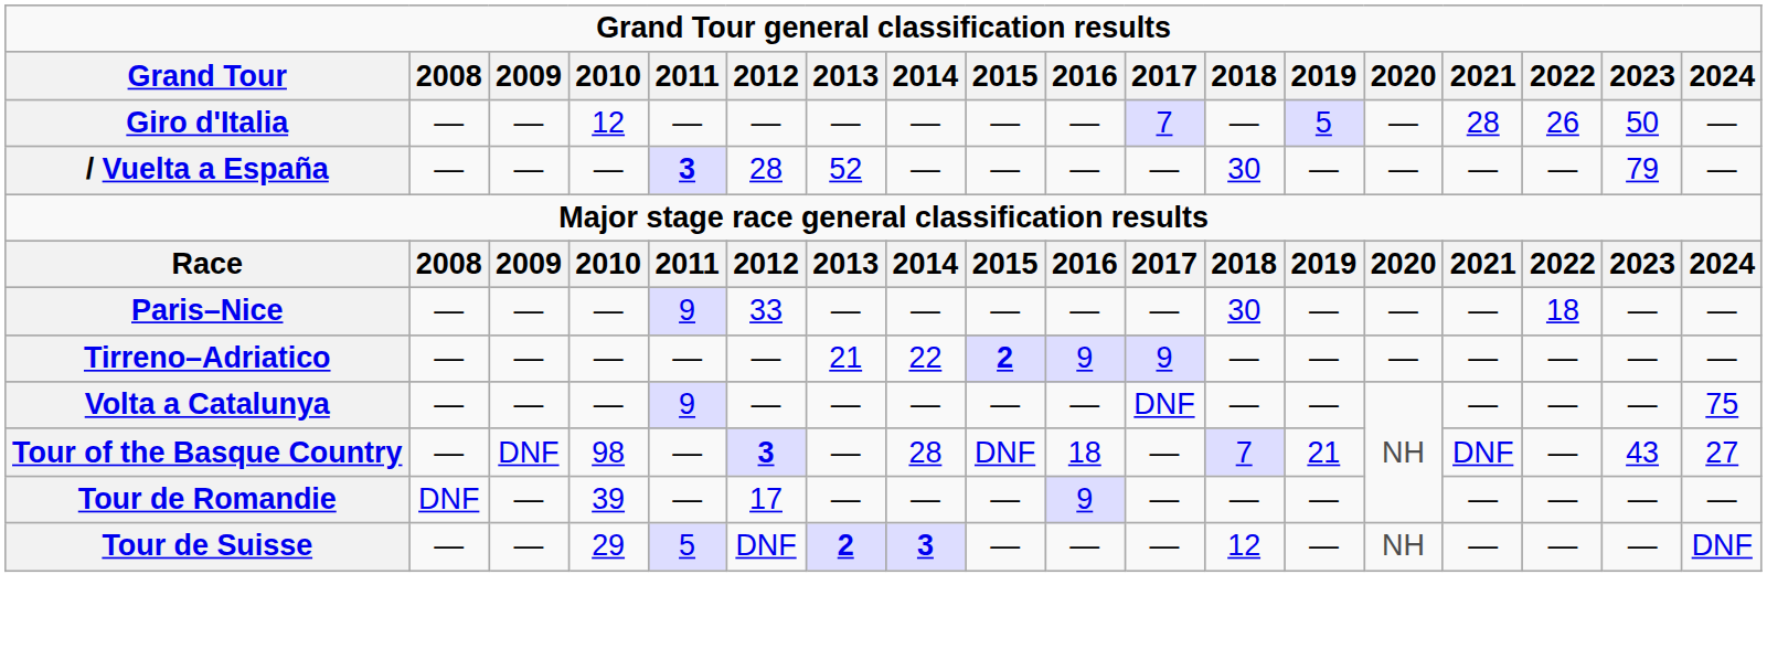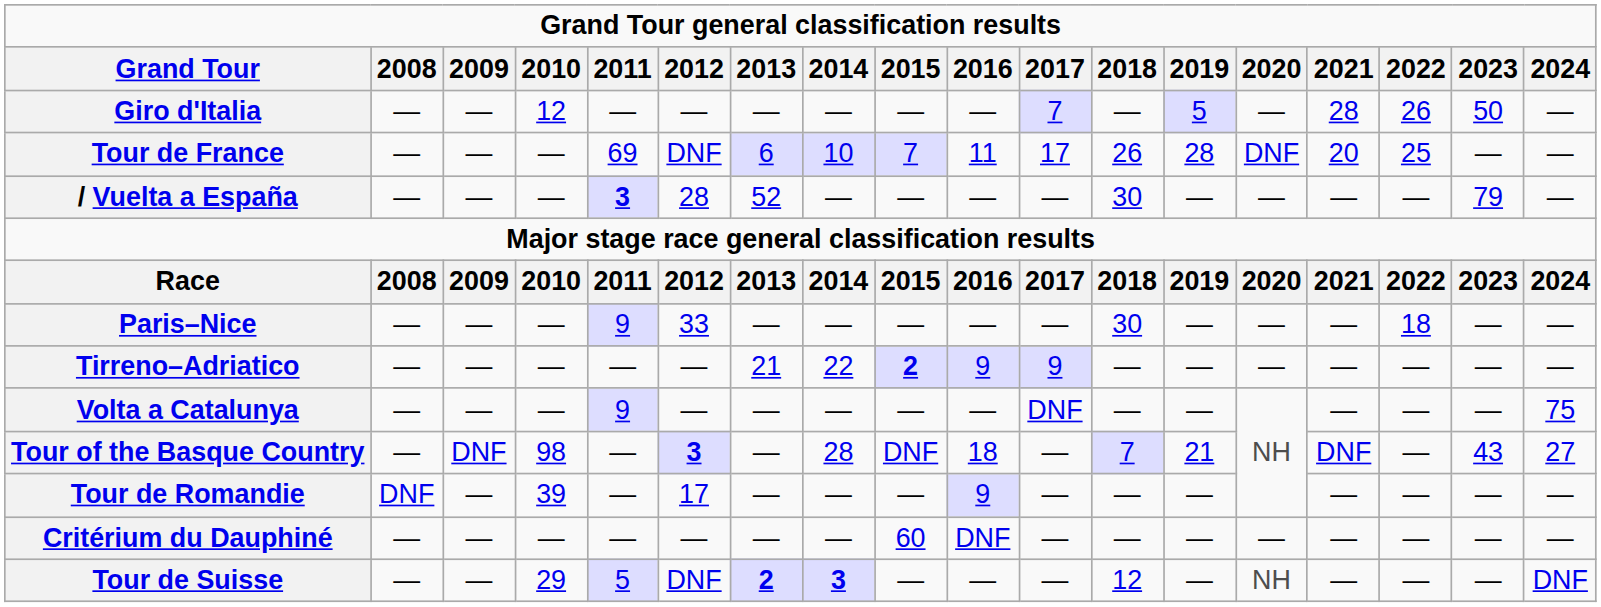 <table class="wikitable plainrowheaders">
 <tr>
 <td colspan=18 align="center"><strong>Grand Tour general classification results</strong></td>
 </tr>
 <tr>
 <th scope="col"><a href='#'>Grand Tour</a></th>
 <th scope="col">2008</th>
 <th scope="col">2009</th>
 <th scope="col">2010</th>
 <th scope="col">2011</th>
 <th scope="col">2012</th>
 <th scope="col">2013</th>
 <th scope="col">2014</th>
 <th scope="col">2015</th>
 <th scope="col">2016</th>
 <th scope="col">2017</th>
 <th scope="col">2018</th>
 <th scope="col">2019</th>
 <th scope="col">2020</th>
 <th scope="col">2021</th>
 <th scope="col">2022</th>
 <th scope="col">2023</th>
 <th scope="col">2024</th>
 </tr>
 <tr style="text-align:center;">
 <th scope="row"> <a href='#'>Giro d'Italia</a></th>
 <td>—</td>
 <td>—</td>
 <td><a href='#'>12</a></td>
 <td>—</td>
 <td>—</td>
 <td>—</td>
 <td>—</td>
 <td>—</td>
 <td>—</td>
 <td style="background:#ddf;"><a href='#'>7</a></td>
 <td>—</td>
 <td style="background:#ddf;"><a href='#'>5</a></td>
 <td>—</td>
 <td><a href='#'>28</a></td>
 <td><a href='#'>26</a></td>
 <td><a href='#'>50</a></td>
+<td>—</td>
+</tr>
+<tr style="text-align:center;">
+<th scope="row"> <a href='#'>Tour de France</a></th>
+<td>—</td>
+<td>—</td>
+<td>—</td>
+<td><a href='#'>69</a></td>
+<td><a href='#'>DNF</a></td>
+<td style="background:#ddf;"><a href='#'>6</a></td>
+<td style="background:#ddf;"><a href='#'>10</a></td>
+<td style="background:#ddf;"><a href='#'>7</a></td>
+<td><a href='#'>11</a></td>
+<td><a href='#'>17</a></td>
+<td><a href='#'>26</a></td>
+<td><a href='#'>28</a></td>
+<td><a href='#'>DNF</a></td>
+<td><a href='#'>20</a></td>
+<td><a href='#'>25</a></td>
+<td>—</td>
 <td>—</td>
 </tr>
 <tr style="text-align:center;">
 <th scope="row">/ <a href='#'>Vuelta a España</a></th>
 <td>—</td>
 <td>—</td>
 <td>—</td>
 <td style="background:#ddf;"><a href='#'><strong>3</strong></a></td>
 <td><a href='#'>28</a></td>
 <td><a href='#'>52</a></td>
 <td>—</td>
 <td>—</td>
 <td>—</td>
 <td>—</td>
 <td><a href='#'>30</a></td>
 <td>—</td>
 <td>—</td>
 <td>—</td>
 <td>—</td>
 <td><a href='#'>79</a></td>
 <td>—</td>
 </tr>
 <tr>
 <td colspan=18 align="center"><strong>Major stage race general classification results</strong></td>
 </tr>
 <tr>
 <th scope="col">Race</th>
 <th scope="col">2008</th>
 <th scope="col">2009</th>
 <th scope="col">2010</th>
 <th scope="col">2011</th>
 <th scope="col">2012</th>
 <th scope="col">2013</th>
 <th scope="col">2014</th>
 <th scope="col">2015</th>
 <th scope="col">2016</th>
 <th scope="col">2017</th>
 <th scope="col">2018</th>
 <th scope="col">2019</th>
 <th scope="col">2020</th>
 <th scope="col">2021</th>
 <th scope="col">2022</th>
 <th scope="col">2023</th>
 <th scope="col">2024</th>
 </tr>
 <tr style="text-align:center;">
 <th scope="row"> <a href='#'>Paris–Nice</a></th>
 <td>—</td>
 <td>—</td>
 <td>—</td>
 <td style="background:#ddf;"><a href='#'>9</a></td>
 <td><a href='#'>33</a></td>
 <td>—</td>
 <td>—</td>
 <td>—</td>
 <td>—</td>
 <td>—</td>
 <td><a href='#'>30</a></td>
 <td>—</td>
 <td>—</td>
 <td>—</td>
 <td><a href='#'>18</a></td>
 <td>—</td>
 <td>—</td>
 </tr>
 <tr style="text-align:center;">
 <th scope="row"> <a href='#'>Tirreno–Adriatico</a></th>
 <td>—</td>
 <td>—</td>
 <td>—</td>
 <td>—</td>
 <td>—</td>
 <td><a href='#'>21</a></td>
 <td><a href='#'>22</a></td>
 <td style="background:#ddf;"><a href='#'><strong>2</strong></a></td>
 <td style="background:#ddf;"><a href='#'>9</a></td>
 <td style="background:#ddf;"><a href='#'>9</a></td>
 <td>—</td>
 <td>—</td>
 <td>—</td>
 <td>—</td>
 <td>—</td>
 <td>—</td>
 <td>—</td>
 </tr>
 <tr style="text-align:center;">
 <th scope="row"> <a href='#'>Volta a Catalunya</a></th>
 <td>—</td>
 <td>—</td>
 <td>—</td>
 <td style="background:#ddf;"><a href='#'>9</a></td>
 <td>—</td>
 <td>—</td>
 <td>—</td>
 <td>—</td>
 <td>—</td>
 <td><a href='#'>DNF</a></td>
 <td>—</td>
 <td>—</td>
 <td style="color:#4d4d4d;" rowspan=3>NH</td>
 <td>—</td>
 <td>—</td>
 <td>—</td>
 <td><a href='#'>75</a></td>
 </tr>
 <tr style="text-align:center;">
 <th scope="row"> <a href='#'>Tour of the Basque Country</a></th>
 <td>—</td>
 <td><a href='#'>DNF</a></td>
 <td><a href='#'>98</a></td>
 <td>—</td>
 <td style="background:#ddf;"><a href='#'><strong>3</strong></a></td>
 <td>—</td>
 <td><a href='#'>28</a></td>
 <td><a href='#'>DNF</a></td>
 <td><a href='#'>18</a></td>
 <td>—</td>
 <td style="background:#ddf;"><a href='#'>7</a></td>
 <td><a href='#'>21</a></td>
 <td><a href='#'>DNF</a></td>
 <td>—</td>
 <td><a href='#'>43</a></td>
 <td><a href='#'>27</a></td>
 </tr>
 <tr style="text-align:center;">
 <th scope="row"> <a href='#'>Tour de Romandie</a></th>
 <td><a href='#'>DNF</a></td>
 <td>—</td>
 <td><a href='#'>39</a></td>
 <td>—</td>
 <td><a href='#'>17</a></td>
 <td>—</td>
 <td>—</td>
 <td>—</td>
 <td style="background:#ddf;"><a href='#'>9</a></td>
 <td>—</td>
 <td>—</td>
 <td>—</td>
 <td>—</td>
 <td>—</td>
 <td>—</td>
 <td>—</td>
 </tr>
 <tr style="text-align:center;">
+<th scope="row"> <a href='#'>Critérium du Dauphiné</a></th>
+<td>—</td>
+<td>—</td>
+<td>—</td>
+<td>—</td>
+<td>—</td>
+<td>—</td>
+<td>—</td>
+<td><a href='#'>60</a></td>
+<td><a href='#'>DNF</a></td>
+<td>—</td>
+<td>—</td>
+<td>—</td>
+<td>—</td>
+<td>—</td>
+<td>—</td>
+<td>—</td>
+<td>—</td>
+</tr>
+<tr style="text-align:center;">
 <th scope="row"> <a href='#'>Tour de Suisse</a></th>
 <td>—</td>
 <td>—</td>
 <td><a href='#'>29</a></td>
 <td style="background:#ddf;"><a href='#'>5</a></td>
 <td><a href='#'>DNF</a></td>
 <td style="background:#ddf;"><a href='#'><strong>2</strong></a></td>
 <td style="background:#ddf;"><a href='#'><strong>3</strong></a></td>
 <td>—</td>
 <td>—</td>
 <td>—</td>
 <td><a href='#'>12</a></td>
 <td>—</td>
 <td style="color:#4d4d4d;">NH</td>
 <td>—</td>
 <td>—</td>
 <td>—</td>
 <td><a href='#'>DNF</a></td>
 </tr>
 </table>
